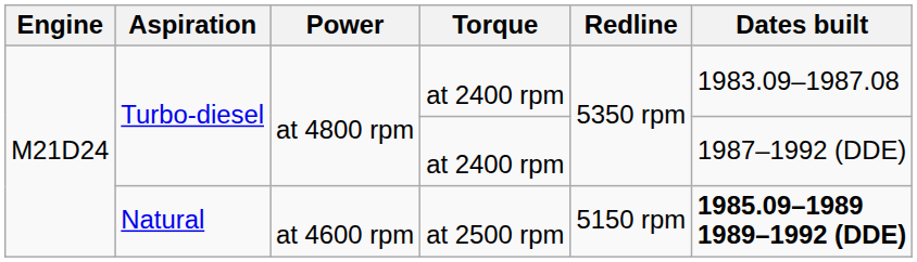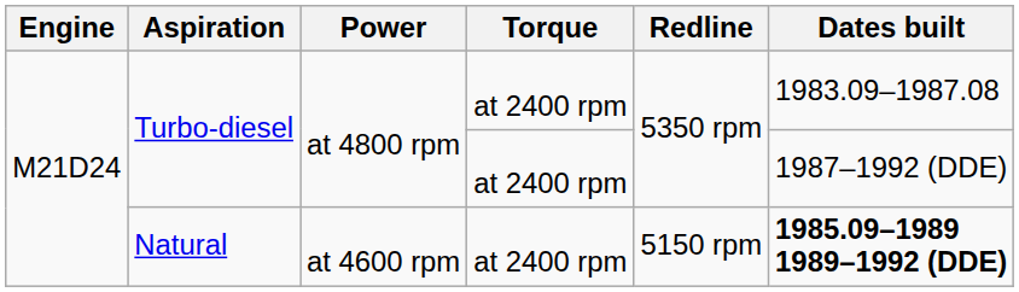 <table class=wikitable>
 <tr>
 <th>Engine</th>
 <th>Aspiration</th>
 <th>Power</th>
 <th>Torque</th>
 <th>Redline</th>
 <th>Dates built</th>
 </tr>
 <tr>
 <td rowspan=3>M21D24</td>
 <td rowspan="2"><a href='#'>Turbo-diesel</a></td>
 <td rowspan="2"> <br> at 4800 rpm</td>
 <td> <br> at 2400 rpm</td>
 <td rowspan="2">5350 rpm</td>
 <td>1983.09–1987.08</td>
 </tr>
 <tr>
 <td> <br> at 2400 rpm</td>
 <td>1987–1992 (DDE)</td>
 </tr>
 <tr>
 <td><a href='#'>Natural</a></td>
 <td> <br> at 4600 rpm</td>
-<td> <br> at 2500 rpm</td>
+<td> <br> at 2400 rpm</td>
 <td>5150 rpm</td>
 <td><strong>1985.09–1989<br>1989–1992 (DDE)</strong></td>
 </tr>
 </table>
